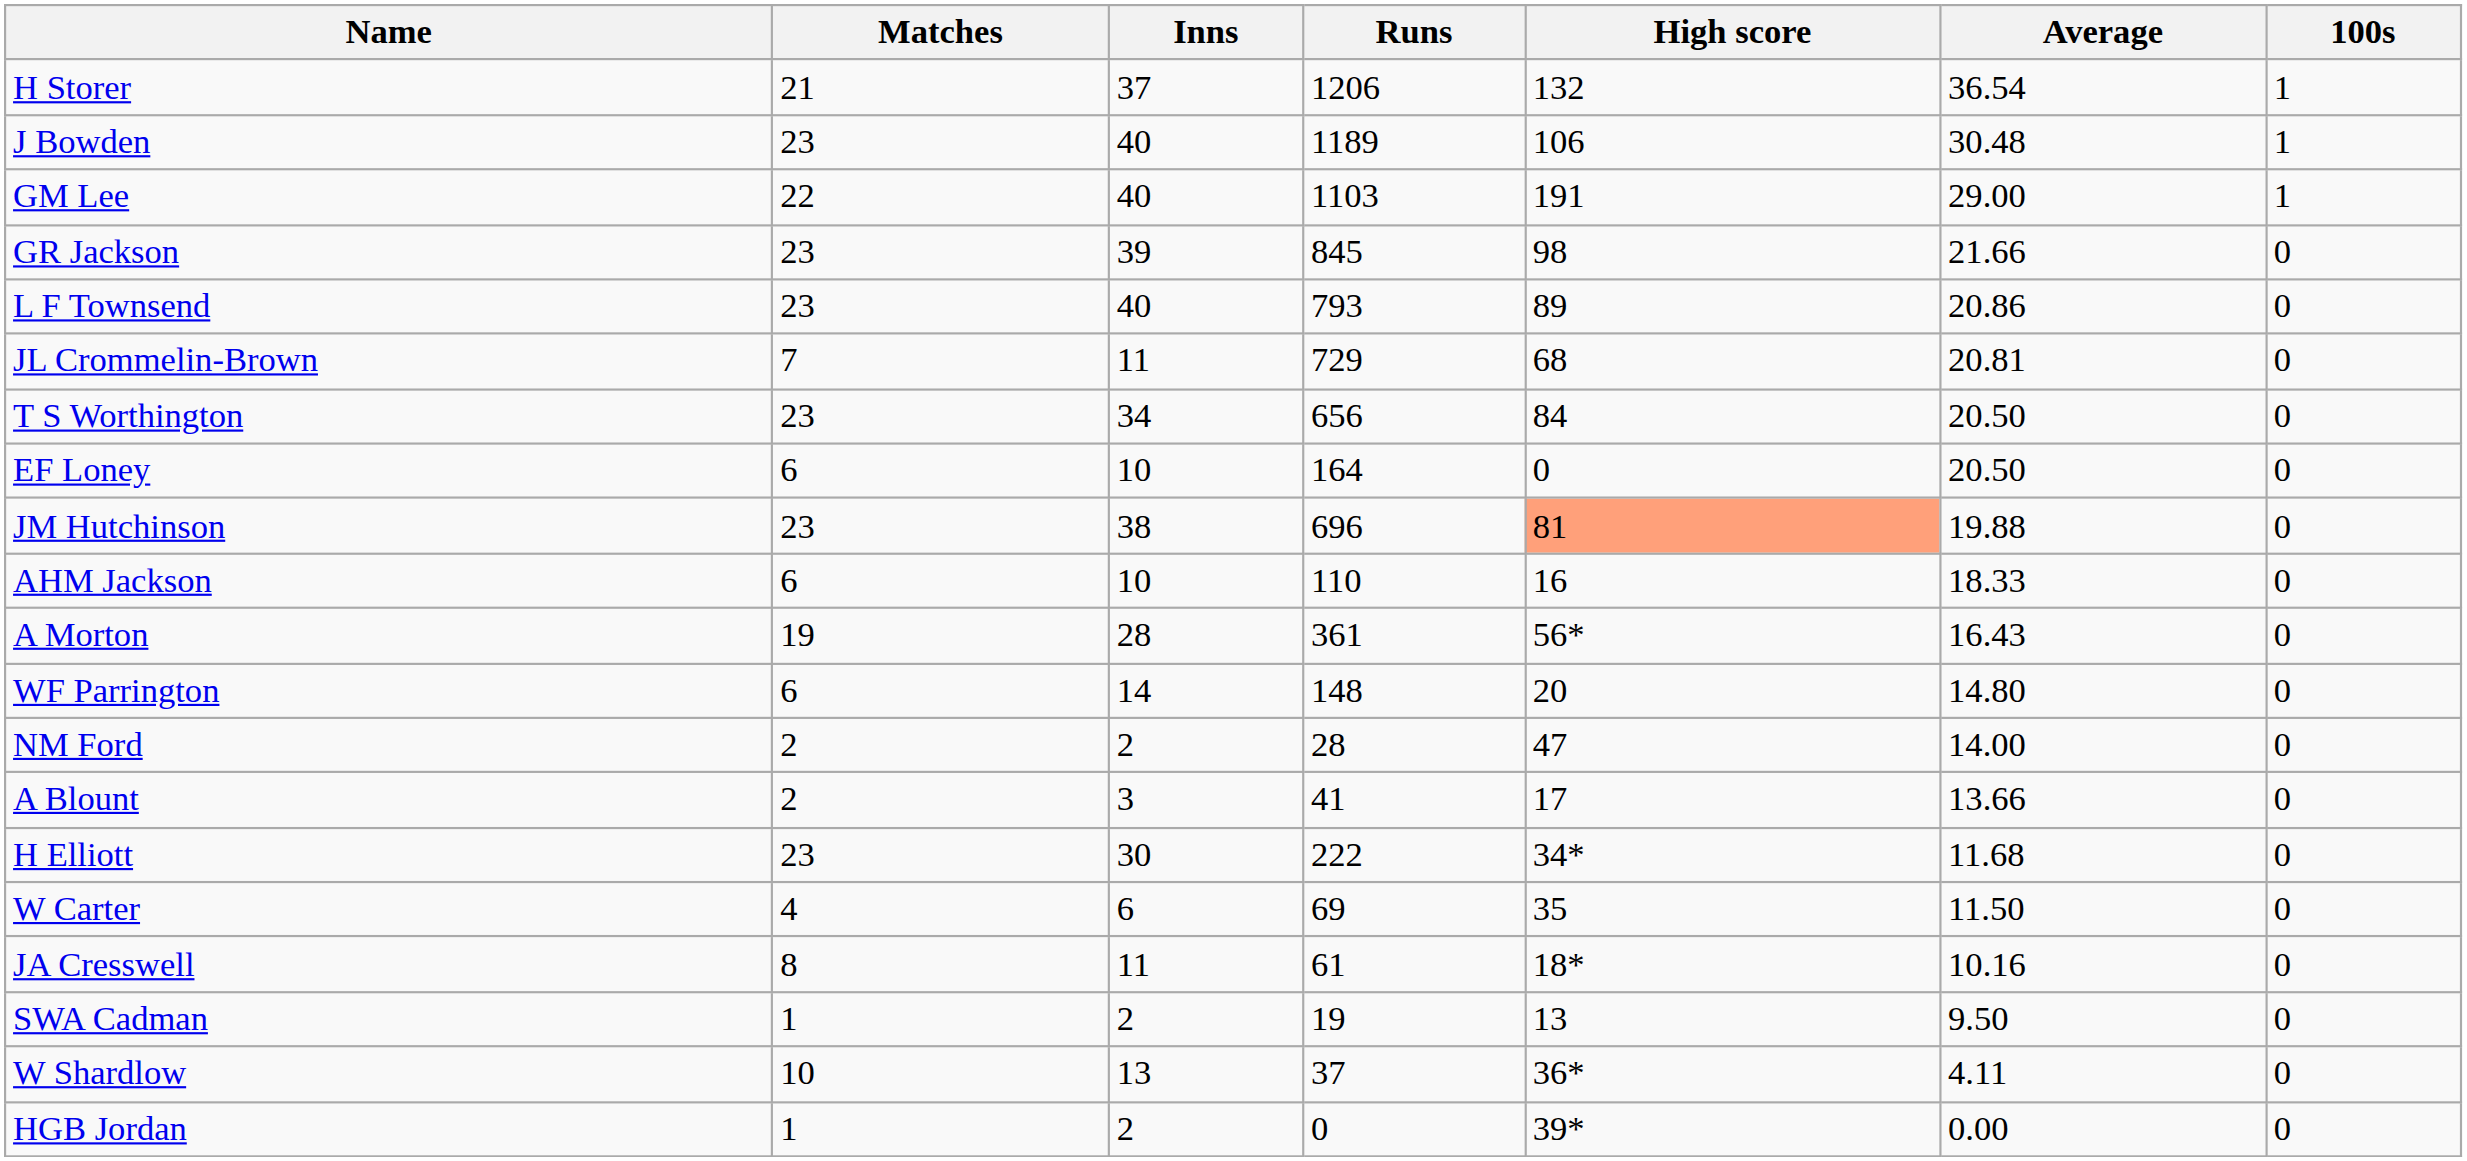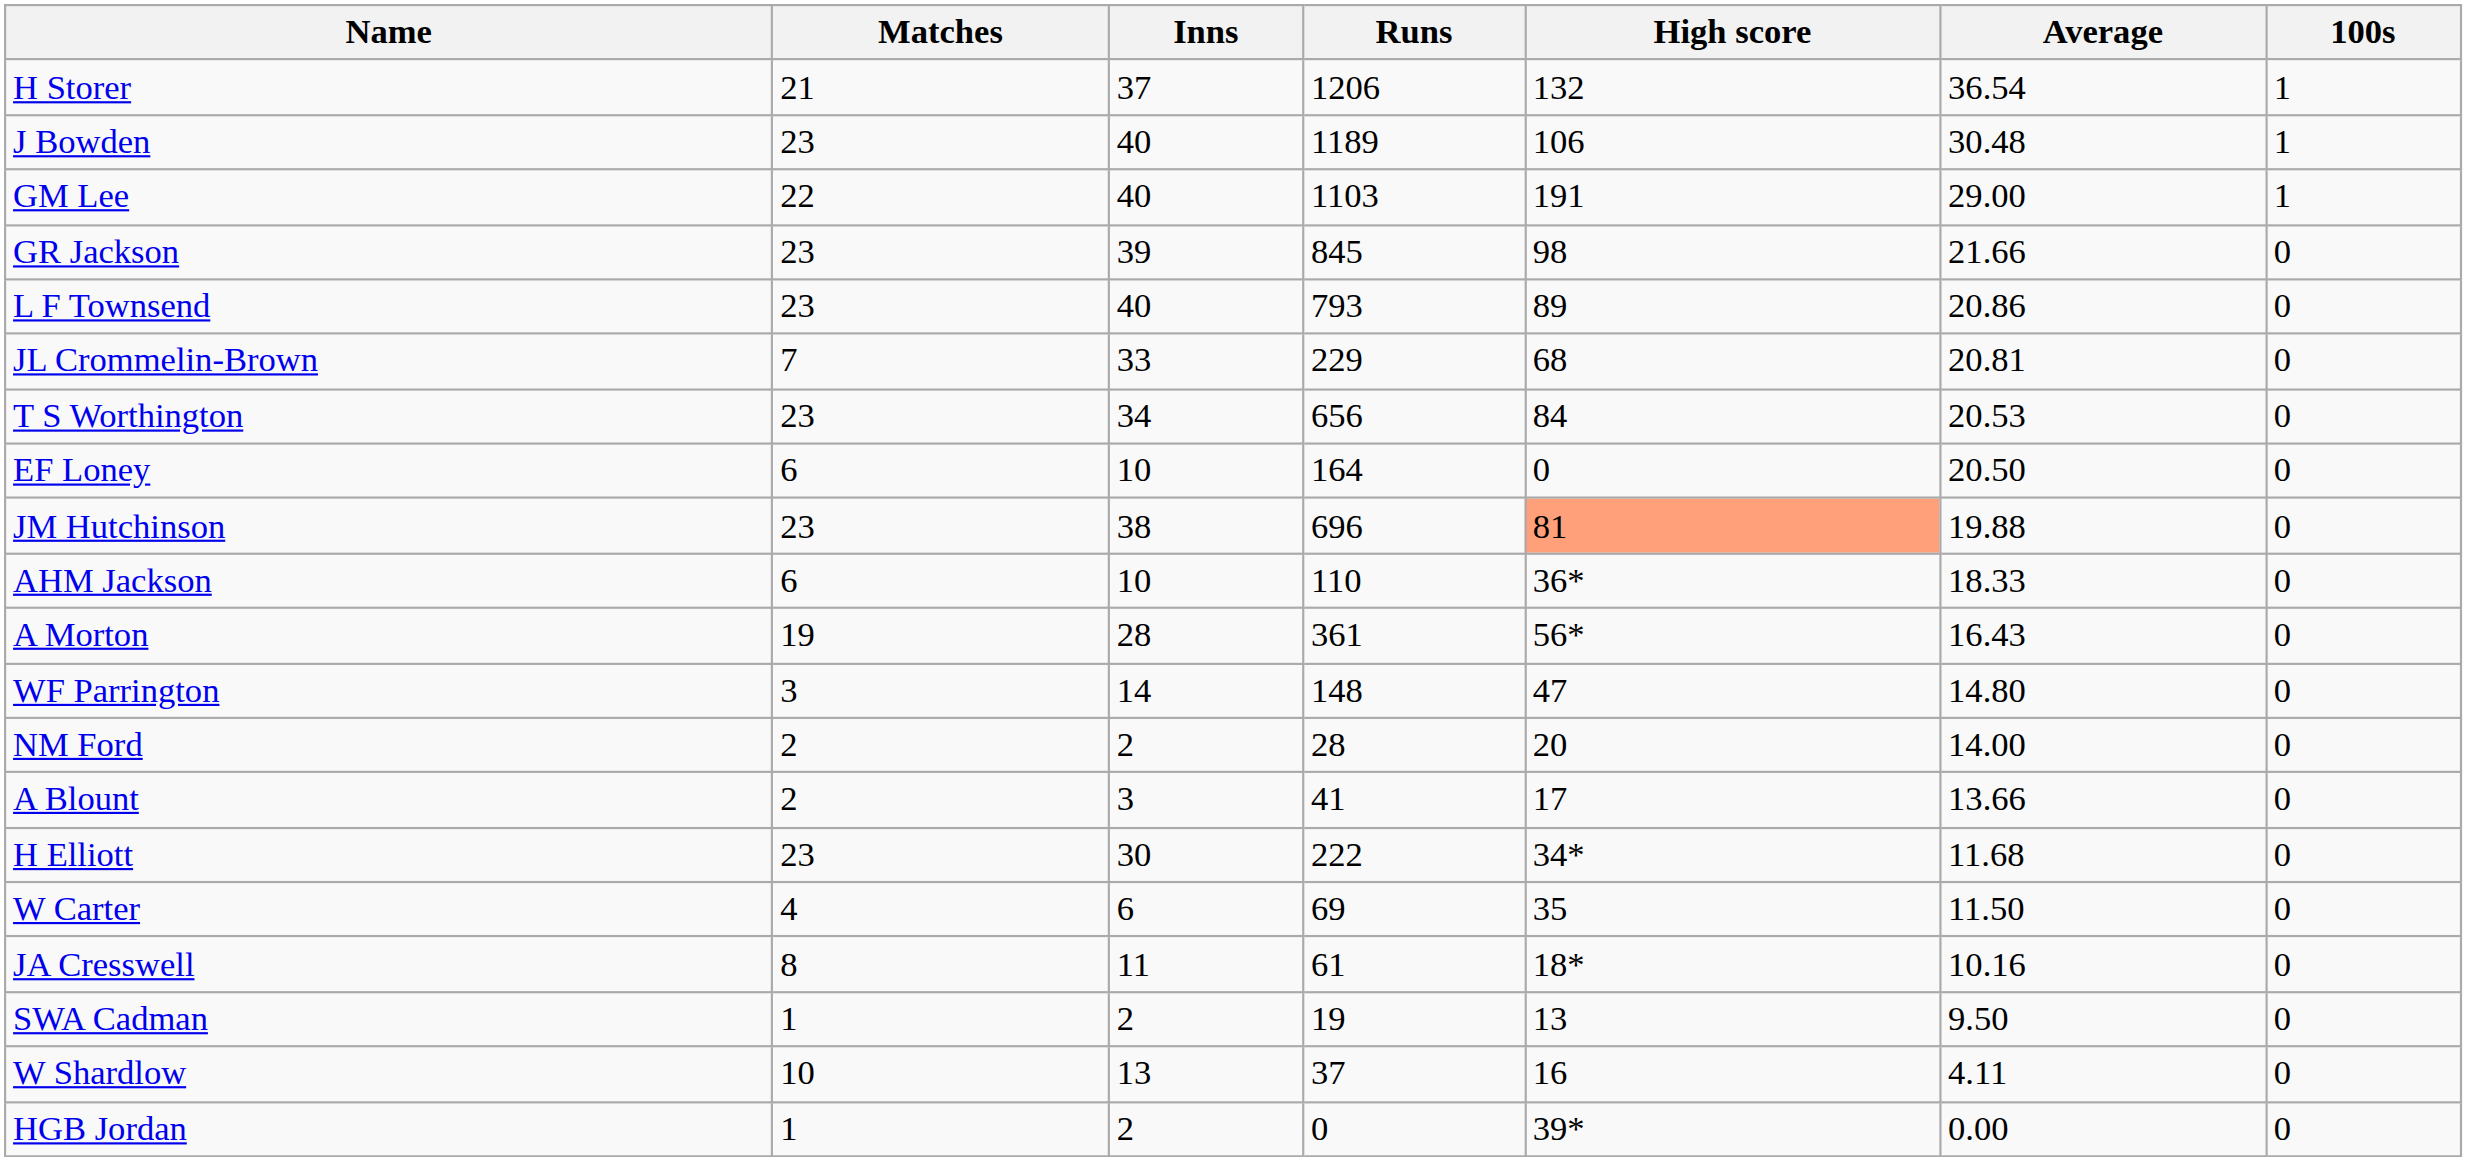 <table class="wikitable sortable" style="width:90%;">
 <tr style="background:#efefef;">
 <th>Name</th>
 <th>Matches</th>
 <th>Inns</th>
 <th>Runs</th>
 <th>High score</th>
 <th>Average</th>
 <th>100s</th>
 </tr>
 <tr>
 <td><a href='#'>H Storer</a></td>
 <td>21</td>
 <td>37</td>
 <td>1206</td>
 <td>132</td>
 <td>36.54</td>
 <td>1</td>
 </tr>
 <tr>
 <td><a href='#'>J Bowden</a></td>
 <td>23</td>
 <td>40</td>
 <td>1189</td>
 <td>106</td>
 <td>30.48</td>
 <td>1</td>
 </tr>
 <tr>
 <td><a href='#'>GM Lee</a></td>
 <td>22</td>
 <td>40</td>
 <td>1103</td>
 <td>191</td>
 <td>29.00</td>
 <td>1</td>
 </tr>
 <tr>
 <td><a href='#'>GR Jackson</a></td>
 <td>23</td>
 <td>39</td>
 <td>845</td>
 <td>98</td>
 <td>21.66</td>
 <td>0</td>
 </tr>
 <tr>
 <td><a href='#'>L F Townsend</a></td>
 <td>23</td>
 <td>40</td>
 <td>793</td>
 <td>89</td>
 <td>20.86</td>
 <td>0</td>
 </tr>
 <tr>
 <td><a href='#'>JL Crommelin-Brown</a></td>
 <td>7</td>
-<td>11</td>
-<td>729</td>
+<td>33</td>
+<td>229</td>
 <td>68</td>
 <td>20.81</td>
 <td>0</td>
 </tr>
 <tr>
 <td><a href='#'>T S Worthington</a></td>
 <td>23</td>
 <td>34</td>
 <td>656</td>
 <td>84</td>
-<td>20.50</td>
+<td>20.53</td>
 <td>0</td>
 </tr>
 <tr>
 <td><a href='#'>EF Loney</a></td>
 <td>6</td>
 <td>10</td>
 <td>164</td>
 <td>0</td>
 <td>20.50</td>
 <td>0</td>
 </tr>
 <tr>
 <td><a href='#'>JM Hutchinson</a></td>
 <td>23</td>
 <td>38</td>
 <td>696</td>
 <td style="background: lightsalmon;">81</td>
 <td>19.88</td>
 <td>0</td>
 </tr>
 <tr>
 <td><a href='#'>AHM Jackson</a></td>
 <td>6</td>
 <td>10</td>
 <td>110</td>
-<td>16</td>
+<td>36*</td>
 <td>18.33</td>
 <td>0</td>
 </tr>
 <tr>
 <td><a href='#'>A Morton</a></td>
 <td>19</td>
 <td>28</td>
 <td>361</td>
 <td>56*</td>
 <td>16.43</td>
 <td>0</td>
 </tr>
 <tr>
 <td><a href='#'>WF Parrington</a></td>
-<td>6</td>
+<td>3</td>
 <td>14</td>
 <td>148</td>
-<td>20</td>
+<td>47</td>
 <td>14.80</td>
 <td>0</td>
 </tr>
 <tr>
 <td><a href='#'>NM Ford</a></td>
 <td>2</td>
 <td>2</td>
 <td>28</td>
-<td>47</td>
+<td>20</td>
 <td>14.00</td>
 <td>0</td>
 </tr>
 <tr>
 <td><a href='#'>A Blount</a></td>
 <td>2</td>
 <td>3</td>
 <td>41</td>
 <td>17</td>
 <td>13.66</td>
 <td>0</td>
 </tr>
 <tr>
 <td><a href='#'>H Elliott</a></td>
 <td>23</td>
 <td>30</td>
 <td>222</td>
 <td>34*</td>
 <td>11.68</td>
 <td>0</td>
 </tr>
 <tr>
 <td><a href='#'>W Carter</a></td>
 <td>4</td>
 <td>6</td>
 <td>69</td>
 <td>35</td>
 <td>11.50</td>
 <td>0</td>
 </tr>
 <tr>
 <td><a href='#'>JA Cresswell</a></td>
 <td>8</td>
 <td>11</td>
 <td>61</td>
 <td>18*</td>
 <td>10.16</td>
 <td>0</td>
 </tr>
 <tr>
 <td><a href='#'>SWA Cadman</a></td>
 <td>1</td>
 <td>2</td>
 <td>19</td>
 <td>13</td>
 <td>9.50</td>
 <td>0</td>
 </tr>
 <tr>
 <td><a href='#'>W Shardlow</a></td>
 <td>10</td>
 <td>13</td>
 <td>37</td>
-<td>36*</td>
+<td>16</td>
 <td>4.11</td>
 <td>0</td>
 </tr>
 <tr>
 <td><a href='#'>HGB Jordan</a></td>
 <td>1</td>
 <td>2</td>
 <td>0</td>
 <td>39*</td>
 <td>0.00</td>
 <td>0</td>
 </tr>
 </table>
